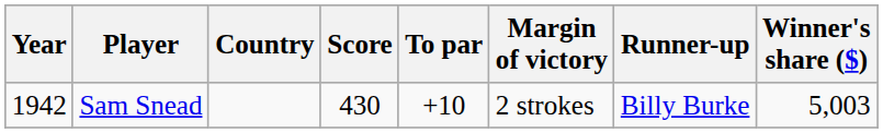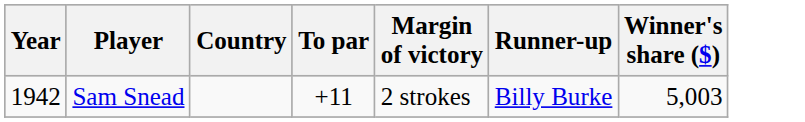 <table class="wikitable" style="font-size:95%">
 <tr>
 <th>Year</th>
 <th>Player</th>
 <th>Country</th>
-<th>Score</th>
 <th>To par</th>
 <th>Margin<br>of victory</th>
 <th>Runner-up</th>
 <th>Winner's<br>share (<a href='#'>$</a>)</th>
 </tr>
 <tr>
 <td>1942</td>
 <td><a href='#'>Sam Snead</a></td>
 <td></td>
-<td align=center>430</td>
-<td align=center>+10</td>
+<td align=center>+11</td>
 <td>2 strokes</td>
 <td> <a href='#'>Billy Burke</a></td>
 <td align=right>5,003</td>
 </tr>
 </table>
